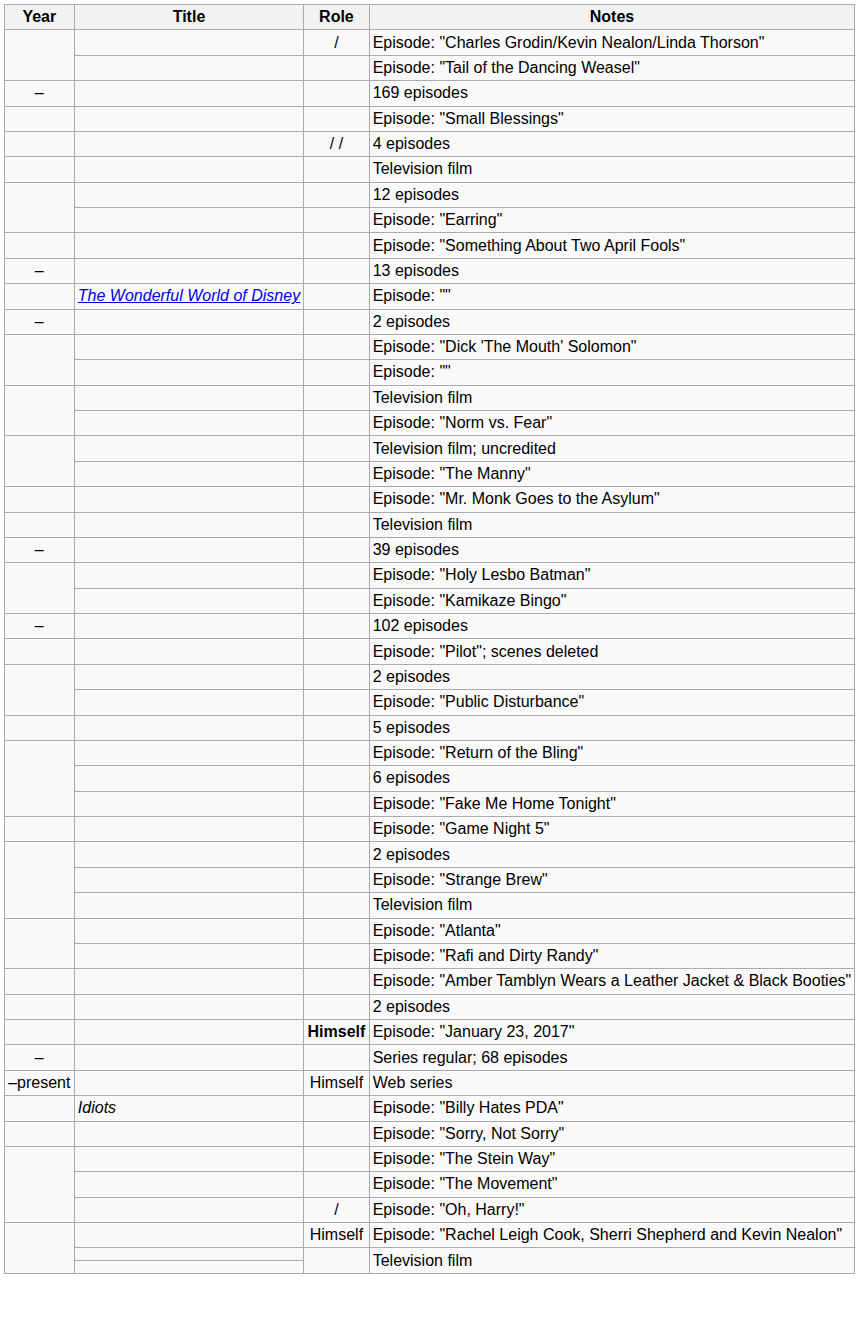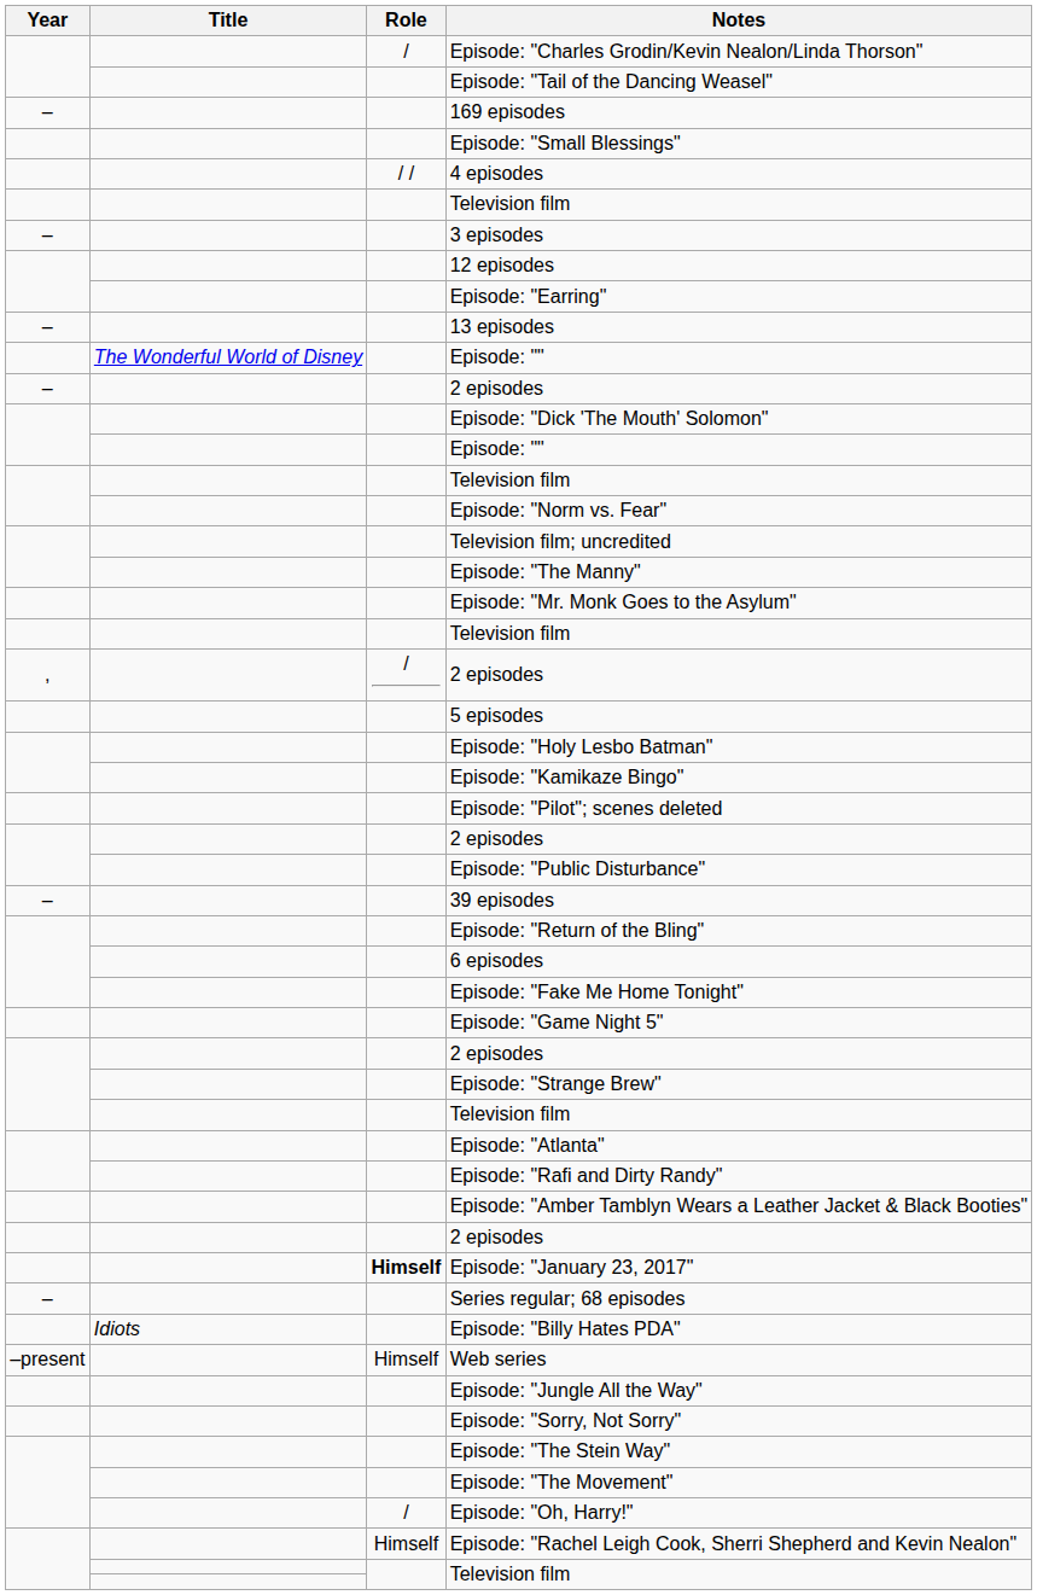 <table class="wikitable sortable plainrowheaders" style=text-align:center;>
 <tr>
 <th scope="col">Year</th>
 <th scope="col">Title</th>
 <th scope="col">Role</th>
 <th scope="col"; class=unsortable>Notes</th>
 </tr>
 <tr>
 <td rowspan="2"></td>
 <td scope="row" align="left"><em></em></td>
 <td> / </td>
 <td style=text-align:left;>Episode: "Charles Grodin/Kevin Nealon/Linda Thorson"</td>
 </tr>
 <tr>
 <td scope="row" align="left"><em></em></td>
 <td></td>
 <td style=text-align:left;>Episode: "Tail of the Dancing Weasel"</td>
 </tr>
 <tr>
 <td>–</td>
 <td scope="row" align="left"><em></em></td>
 <td></td>
 <td style=text-align:left;>169 episodes</td>
 </tr>
 <tr>
 <td></td>
 <td scope="row" align="left"><em></em></td>
 <td></td>
 <td style=text-align:left;>Episode: "Small Blessings"</td>
 </tr>
 <tr>
 <td></td>
 <td scope="row" align="left"><em></em></td>
 <td> /  / </td>
 <td style=text-align:left;>4 episodes</td>
 </tr>
 <tr>
 <td></td>
 <td scope="row" align="left"><em></em></td>
 <td></td>
 <td style=text-align:left;>Television film</td>
 </tr>
 <tr>
+<td>–</td>
+<td scope="row" align="left"><em></em></td>
+<td></td>
+<td style=text-align:left;>3 episodes</td>
+</tr>
+<tr>
 <td rowspan="2"></td>
 <td scope="row" align="left"><em></em></td>
 <td></td>
 <td style=text-align:left;>12 episodes</td>
 </tr>
 <tr>
 <td scope="row" align="left"><em></em></td>
 <td></td>
 <td style=text-align:left;>Episode: "Earring"</td>
-</tr>
-<tr>
-<td></td>
-<td scope="row" align="left"><em></em></td>
-<td></td>
-<td style=text-align:left;>Episode: "Something About Two April Fools"</td>
 </tr>
 <tr>
 <td>–</td>
 <td scope="row" align="left"><em></em></td>
 <td></td>
 <td style=text-align:left;>13 episodes</td>
 </tr>
 <tr>
 <td></td>
 <td scope="row" align="left"><em><a href='#'>The Wonderful World of Disney</a></em></td>
 <td></td>
 <td style=text-align:left;>Episode: ""</td>
 </tr>
 <tr>
 <td>–</td>
 <td scope="row" align="left"><em></em></td>
 <td></td>
 <td style=text-align:left;>2 episodes</td>
 </tr>
 <tr>
 <td rowspan="2"></td>
 <td scope="row" align="left"><em></em></td>
 <td></td>
 <td style=text-align:left;>Episode: "Dick 'The Mouth' Solomon"</td>
 </tr>
 <tr>
 <td scope="row" align="left"><em></em></td>
 <td></td>
 <td style=text-align:left;>Episode: ""</td>
 </tr>
 <tr>
 <td rowspan="2"></td>
 <td scope="row" align="left"><em></em></td>
 <td></td>
 <td style=text-align:left;>Television film</td>
 </tr>
 <tr>
 <td scope="row" align="left"><em></em></td>
 <td></td>
 <td style=text-align:left;>Episode: "Norm vs. Fear"</td>
 </tr>
 <tr>
 <td rowspan="2"></td>
 <td scope="row" align="left"><em></em></td>
 <td></td>
 <td style=text-align:left;>Television film; uncredited</td>
 </tr>
 <tr>
 <td scope="row" align="left"><em></em></td>
 <td></td>
 <td style=text-align:left;>Episode: "The Manny"</td>
 </tr>
 <tr>
 <td></td>
 <td scope="row" align="left"><em></em></td>
 <td></td>
 <td style=text-align:left;>Episode: "Mr. Monk Goes to the Asylum"</td>
 </tr>
 <tr>
 <td></td>
 <td scope="row" align="left"><em></em></td>
 <td></td>
 <td style=text-align:left;>Television film</td>
 </tr>
 <tr>
-<td>–</td>
+<td>,<br></td>
+<td scope="row" align="left"><em></em></td>
+<td> / <hr></td>
+<td style=text-align:left;>2 episodes</td>
+</tr>
+<tr>
+<td><br></td>
 <td scope="row" align="left"><em></em></td>
 <td></td>
-<td style=text-align:left;>39 episodes</td>
+<td style=text-align:left;>5 episodes</td>
 </tr>
 <tr>
 <td rowspan="2"></td>
 <td scope="row" align="left"><em></em></td>
 <td></td>
 <td style=text-align:left;>Episode: "Holy Lesbo Batman"</td>
 </tr>
 <tr>
 <td scope="row" align="left"><em></em></td>
 <td></td>
 <td style=text-align:left;>Episode: "Kamikaze Bingo"</td>
-</tr>
-<tr>
-<td>–</td>
-<td scope="row" align="left"><em></em></td>
-<td></td>
-<td style=text-align:left;>102 episodes</td>
 </tr>
 <tr>
 <td></td>
 <td scope="row" align="left"><em></em></td>
 <td></td>
 <td style=text-align:left;>Episode: "Pilot"; scenes deleted</td>
 </tr>
 <tr>
 <td rowspan="2"></td>
 <td scope="row" align="left"><em></em></td>
 <td></td>
 <td style=text-align:left;>2 episodes</td>
 </tr>
 <tr>
 <td scope="row" align="left"><em></em></td>
 <td></td>
 <td style=text-align:left;>Episode: "Public Disturbance"</td>
 </tr>
 <tr>
-<td><br></td>
+<td>–</td>
 <td scope="row" align="left"><em></em></td>
 <td></td>
-<td style=text-align:left;>5 episodes</td>
+<td style=text-align:left;>39 episodes</td>
 </tr>
 <tr>
 <td rowspan="3"></td>
 <td scope="row" align="left"><em></em></td>
 <td></td>
 <td style=text-align:left;>Episode: "Return of the Bling"</td>
 </tr>
 <tr>
 <td scope="row" align="left"><em></em></td>
 <td></td>
 <td style=text-align:left;>6 episodes</td>
 </tr>
 <tr>
 <td scope="row" align="left"><em></em></td>
 <td></td>
 <td style=text-align:left;>Episode: "Fake Me Home Tonight"</td>
 </tr>
 <tr>
 <td></td>
 <td scope="row" align="left"><em></em></td>
 <td></td>
 <td style=text-align:left;>Episode: "Game Night 5"</td>
 </tr>
 <tr>
 <td rowspan="3"></td>
 <td scope="row" align="left"><em></em></td>
 <td></td>
 <td style=text-align:left;>2 episodes</td>
 </tr>
 <tr>
 <td scope="row" align="left"><em></em></td>
 <td></td>
 <td style=text-align:left;>Episode: "Strange Brew"</td>
 </tr>
 <tr>
 <td scope="row" align="left"><em></em></td>
 <td></td>
 <td style=text-align:left;>Television film</td>
 </tr>
 <tr>
 <td rowspan="2"></td>
 <td scope="row" align="left"><em></em></td>
 <td></td>
 <td style=text-align:left;>Episode: "Atlanta"</td>
 </tr>
 <tr>
 <td scope="row" align="left"><em></em></td>
 <td></td>
 <td style=text-align:left;>Episode: "Rafi and Dirty Randy"</td>
 </tr>
 <tr>
 <td></td>
 <td scope="row" align="left"><em></em></td>
 <td></td>
 <td style=text-align:left;>Episode: "Amber Tamblyn Wears a Leather Jacket & Black Booties"</td>
 </tr>
 <tr>
 <td></td>
 <td scope="row" align="left"><em></em></td>
 <td></td>
 <td style=text-align:left;>2 episodes</td>
 </tr>
 <tr>
 <td></td>
 <td scope="row" align="left"><em></em></td>
 <td><strong>Himself</strong></td>
 <td style=text-align:left;>Episode: "January 23, 2017"</td>
 </tr>
 <tr>
 <td>–</td>
 <td scope="row" align="left"><em></em></td>
 <td></td>
 <td style=text-align:left;>Series regular; 68 episodes</td>
 </tr>
 <tr>
+<td></td>
+<td scope="row" align="left"><em>Idiots</em></td>
+<td></td>
+<td style=text-align:left;>Episode: "Billy Hates PDA"</td>
+</tr>
+<tr>
 <td>–present</td>
 <td scope="row" align="left"><em></em></td>
 <td>Himself</td>
 <td style=text-align:left;>Web series</td>
 </tr>
 <tr>
 <td></td>
-<td scope="row" align="left"><em>Idiots</em></td>
+<td scope="row" align="left"><em></em></td>
 <td></td>
-<td style=text-align:left;>Episode: "Billy Hates PDA"</td>
+<td style=text-align:left;>Episode: "Jungle All the Way"</td>
 </tr>
 <tr>
 <td></td>
 <td scope="row" align="left"><em></em></td>
 <td></td>
 <td style=text-align:left;>Episode: "Sorry, Not Sorry"</td>
 </tr>
 <tr>
 <td rowspan="3"></td>
 <td scope="row" align="left"><em></em></td>
 <td></td>
 <td style=text-align:left;>Episode: "The Stein Way"</td>
 </tr>
 <tr>
 <td scope="row" align="left"><em></em></td>
 <td></td>
 <td style=text-align:left;>Episode: "The Movement"</td>
 </tr>
 <tr>
 <td scope="row" align="left"><em></em></td>
 <td> / </td>
 <td style=text-align:left;>Episode: "Oh, Harry!"</td>
 </tr>
 <tr>
 <td rowspan="3"></td>
 <td scope="row" align="left"><em></em></td>
 <td>Himself</td>
 <td style=text-align:left;>Episode: "Rachel Leigh Cook, Sherri Shepherd and Kevin Nealon"</td>
 </tr>
 <tr>
 <td scope="row" align="left"><em></em></td>
 <td rowspan="2"></td>
 <td rowspan="2" style="text-align:left;">Television film</td>
 </tr>
 <tr>
 <td scope="row" align="left"><em></em></td>
 </tr>
 </table>
